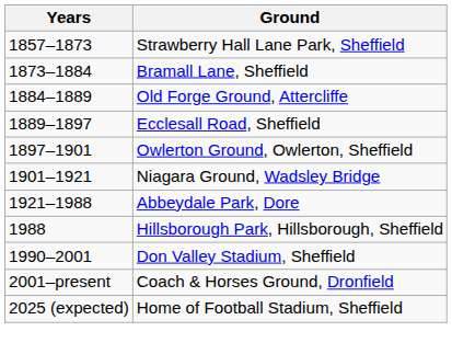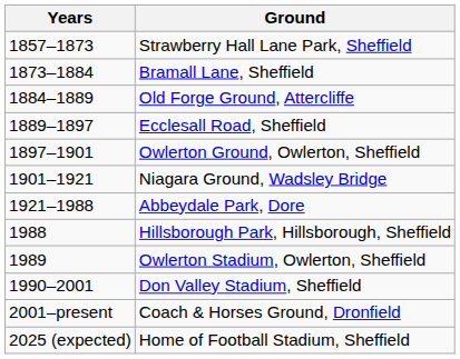 <table class="wikitable">
 <tr>
 <th>Years</th>
 <th>Ground</th>
 </tr>
 <tr>
 <td>1857–1873</td>
 <td>Strawberry Hall Lane Park, <a href='#'>Sheffield</a></td>
 </tr>
 <tr>
 <td>1873–1884</td>
 <td><a href='#'>Bramall Lane</a>, Sheffield</td>
 </tr>
 <tr>
 <td>1884–1889</td>
 <td><a href='#'>Old Forge Ground</a>, <a href='#'>Attercliffe</a></td>
 </tr>
 <tr>
 <td>1889–1897</td>
 <td><a href='#'>Ecclesall Road</a>, Sheffield</td>
 </tr>
 <tr>
 <td>1897–1901</td>
 <td><a href='#'>Owlerton Ground</a>, Owlerton, Sheffield</td>
 </tr>
 <tr>
 <td>1901–1921</td>
 <td>Niagara Ground, <a href='#'>Wadsley Bridge</a></td>
 </tr>
 <tr>
 <td>1921–1988</td>
 <td><a href='#'>Abbeydale Park</a>, <a href='#'>Dore</a></td>
 </tr>
 <tr>
 <td>1988</td>
 <td><a href='#'>Hillsborough Park</a>, Hillsborough, Sheffield</td>
 </tr>
 <tr>
+<td>1989</td>
+<td><a href='#'>Owlerton Stadium</a>, Owlerton, Sheffield</td>
+</tr>
+<tr>
 <td>1990–2001</td>
 <td><a href='#'>Don Valley Stadium</a>, Sheffield</td>
 </tr>
 <tr>
 <td>2001–present</td>
 <td>Coach & Horses Ground, <a href='#'>Dronfield</a></td>
 </tr>
 <tr>
 <td>2025 (expected)</td>
 <td>Home of Football Stadium, Sheffield</td>
 </tr>
 </table>
